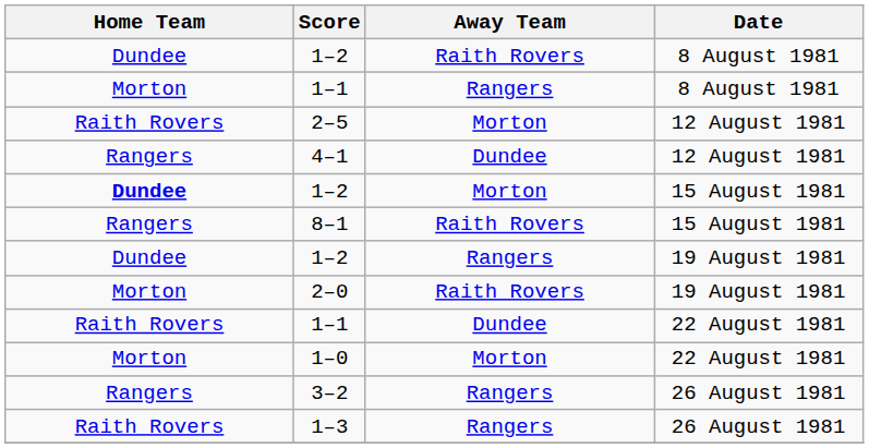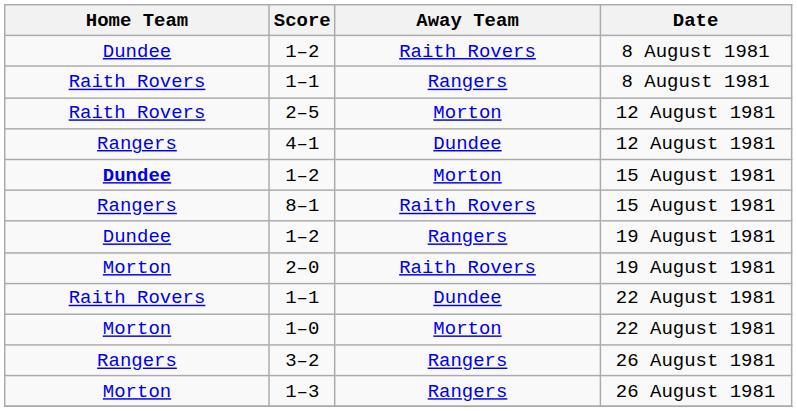 <table class="wikitable" style="text-align:center;">
 <tr>
 <th width=175>Home Team</th>
 <th width=20>Score</th>
 <th width=175>Away Team</th>
 <th width= 125>Date</th>
 </tr>
 <tr>
 <td><a href='#'>Dundee</a></td>
 <td>1–2</td>
 <td><a href='#'>Raith Rovers</a></td>
 <td>8 August 1981</td>
 </tr>
 <tr>
-<td><a href='#'>Morton</a></td>
+<td><a href='#'>Raith Rovers</a></td>
 <td>1–1</td>
 <td><a href='#'>Rangers</a></td>
 <td>8 August 1981</td>
 </tr>
 <tr>
 <td><a href='#'>Raith Rovers</a></td>
 <td>2–5</td>
 <td><a href='#'>Morton</a></td>
 <td>12 August 1981</td>
 </tr>
 <tr>
 <td><a href='#'>Rangers</a></td>
 <td>4–1</td>
 <td><a href='#'>Dundee</a></td>
 <td>12 August 1981</td>
 </tr>
 <tr>
 <td><strong><a href='#'>Dundee</a></strong></td>
 <td>1–2</td>
 <td><a href='#'>Morton</a></td>
 <td>15 August 1981</td>
 </tr>
 <tr>
 <td><a href='#'>Rangers</a></td>
 <td>8–1</td>
 <td><a href='#'>Raith Rovers</a></td>
 <td>15 August 1981</td>
 </tr>
 <tr>
 <td><a href='#'>Dundee</a></td>
 <td>1–2</td>
 <td><a href='#'>Rangers</a></td>
 <td>19 August 1981</td>
 </tr>
 <tr>
 <td><a href='#'>Morton</a></td>
 <td>2–0</td>
 <td><a href='#'>Raith Rovers</a></td>
 <td>19 August 1981</td>
 </tr>
 <tr>
 <td><a href='#'>Raith Rovers</a></td>
 <td>1–1</td>
 <td><a href='#'>Dundee</a></td>
 <td>22 August 1981</td>
 </tr>
 <tr>
 <td><a href='#'>Morton</a></td>
 <td>1–0</td>
 <td><a href='#'>Morton</a></td>
 <td>22 August 1981</td>
 </tr>
 <tr>
 <td><a href='#'>Rangers</a></td>
 <td>3–2</td>
 <td><a href='#'>Rangers</a></td>
 <td>26 August 1981</td>
 </tr>
 <tr>
-<td><a href='#'>Raith Rovers</a></td>
+<td><a href='#'>Morton</a></td>
 <td>1–3</td>
 <td><a href='#'>Rangers</a></td>
 <td>26 August 1981</td>
 </tr>
 <tr>
 </tr>
 </table>
